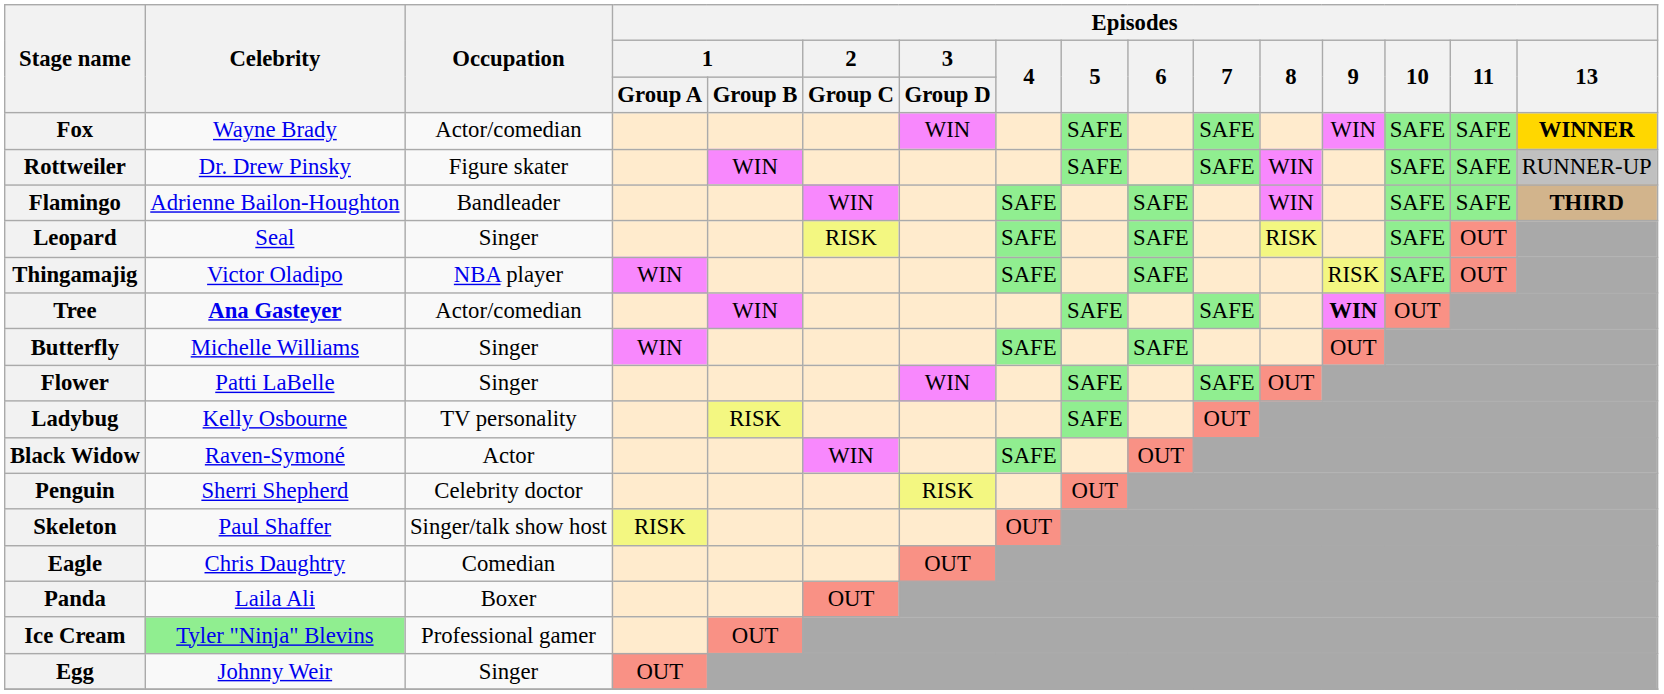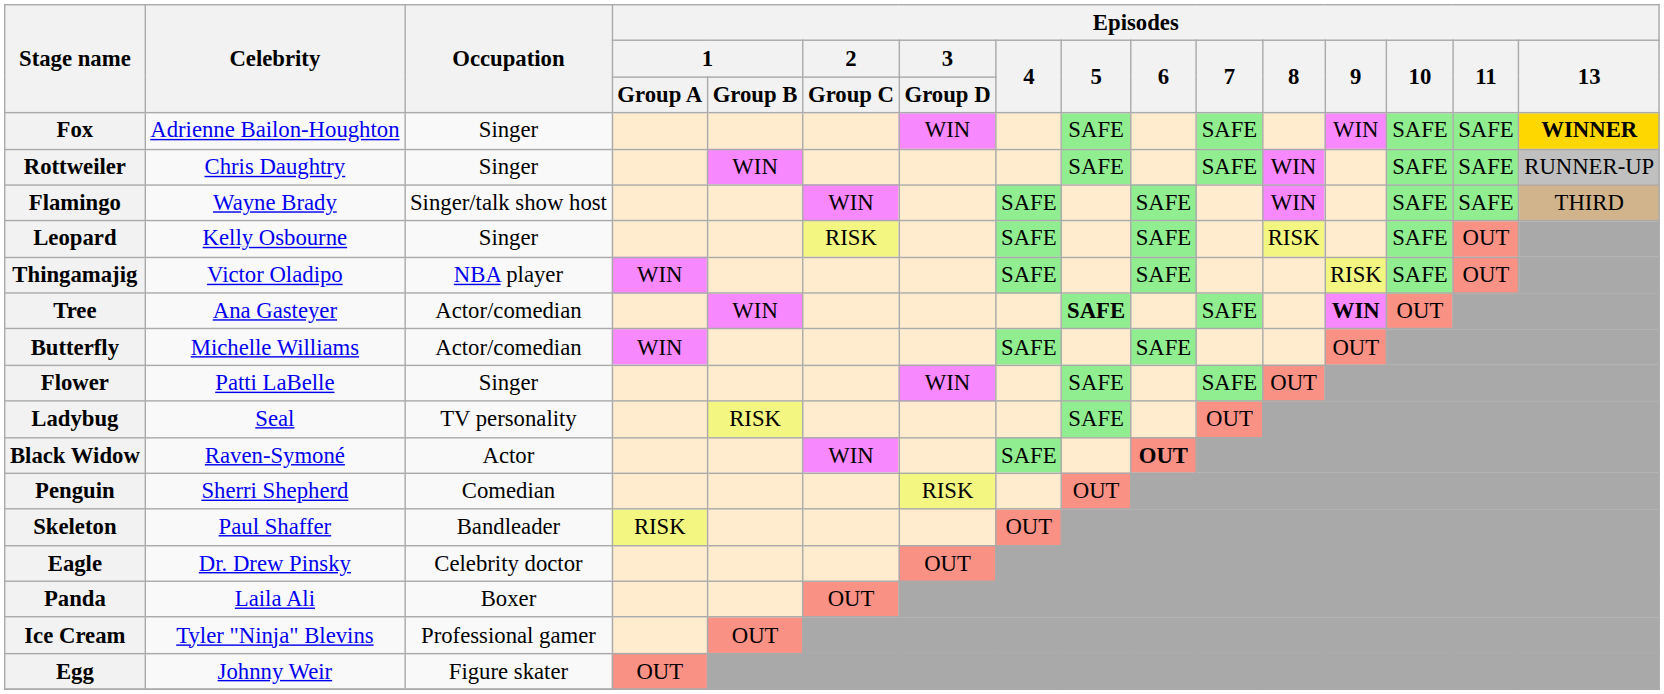 <table class="wikitable nowrap" style="text-align:center; ">
 <tr>
 <th rowspan=3>Stage name</th>
 <th rowspan=3>Celebrity</th>
 <th rowspan=3>Occupation</th>
 <th colspan="13">Episodes</th>
 </tr>
 <tr>
 <th colspan="2">1</th>
 <th>2</th>
 <th>3</th>
 <th rowspan="2">4</th>
 <th rowspan="2">5</th>
 <th rowspan="2">6</th>
 <th rowspan="2">7</th>
 <th rowspan="2">8</th>
 <th rowspan="2">9</th>
 <th rowspan="2">10</th>
 <th rowspan="2">11</th>
 <th rowspan="2">13</th>
 </tr>
 <tr>
 <th>Group A</th>
 <th>Group B</th>
 <th>Group C</th>
 <th>Group D</th>
 </tr>
 <tr>
 <th>Fox</th>
-<td><a href='#'>Wayne Brady</a></td>
-<td>Actor/comedian</td>
+<td><a href='#'>Adrienne Bailon-Houghton</a></td>
+<td>Singer</td>
 <td bgcolor="#FFEBCD"></td>
 <td bgcolor="#FFEBCD"></td>
 <td bgcolor="#FFEBCD"></td>
 <td bgcolor=#F888FD>WIN</td>
 <td bgcolor="#FFEBCD"></td>
 <td bgcolor="lightgreen">SAFE</td>
 <td bgcolor="#FFEBCD"></td>
 <td bgcolor="lightgreen">SAFE</td>
 <td bgcolor="#FFEBCD"></td>
 <td bgcolor=#F888FD>WIN</td>
 <td bgcolor="lightgreen">SAFE</td>
 <td bgcolor="lightgreen">SAFE</td>
 <td bgcolor=gold><strong>WINNER</strong></td>
 </tr>
 <tr>
 <th>Rottweiler</th>
-<td><a href='#'>Dr. Drew Pinsky</a></td>
-<td>Figure skater</td>
+<td><a href='#'>Chris Daughtry</a></td>
+<td>Singer</td>
 <td bgcolor="#FFEBCD"></td>
 <td bgcolor="#F888FD">WIN</td>
 <td bgcolor="#FFEBCD"></td>
 <td bgcolor="#FFEBCD"></td>
 <td bgcolor="#FFEBCD"></td>
 <td bgcolor="lightgreen">SAFE</td>
 <td bgcolor="#FFEBCD"></td>
 <td bgcolor="lightgreen">SAFE</td>
 <td bgcolor="#F888FD">WIN</td>
 <td bgcolor="#FFEBCD"></td>
 <td bgcolor="lightgreen">SAFE</td>
 <td bgcolor="lightgreen">SAFE</td>
 <td bgcolor=silver>RUNNER-UP</td>
 </tr>
 <tr>
 <th>Flamingo</th>
-<td><a href='#'>Adrienne Bailon-Houghton</a></td>
-<td>Bandleader</td>
+<td><a href='#'>Wayne Brady</a></td>
+<td>Singer/talk show host</td>
 <td bgcolor="#FFEBCD"></td>
 <td bgcolor="#FFEBCD"></td>
 <td bgcolor=#F888FD>WIN</td>
 <td bgcolor="#FFEBCD"></td>
 <td bgcolor="lightgreen">SAFE</td>
 <td bgcolor="#FFEBCD"></td>
 <td bgcolor="lightgreen">SAFE</td>
 <td bgcolor="#FFEBCD"></td>
 <td bgcolor=#F888FD>WIN</td>
 <td bgcolor="#FFEBCD"></td>
 <td bgcolor="lightgreen">SAFE</td>
 <td bgcolor="lightgreen">SAFE</td>
-<td bgcolor=tan><strong>THIRD</strong></td>
+<td bgcolor=tan>THIRD</td>
 </tr>
 <tr>
 <th>Leopard</th>
-<td><a href='#'>Seal</a></td>
+<td><a href='#'>Kelly Osbourne</a></td>
 <td>Singer</td>
 <td bgcolor="#FFEBCD"></td>
 <td bgcolor="#FFEBCD"></td>
 <td bgcolor=#F3F781>RISK</td>
 <td bgcolor="#FFEBCD"></td>
 <td bgcolor="lightgreen">SAFE</td>
 <td bgcolor="#FFEBCD"></td>
 <td bgcolor="lightgreen">SAFE</td>
 <td bgcolor="#FFEBCD"></td>
 <td bgcolor=#F3F781>RISK</td>
 <td bgcolor="#FFEBCD"></td>
 <td bgcolor="lightgreen">SAFE</td>
 <td bgcolor=#F99185>OUT</td>
 <td colspan="2" bgcolor="darkgrey"></td>
 </tr>
 <tr>
 <th>Thingamajig</th>
 <td><a href='#'>Victor Oladipo</a></td>
 <td><a href='#'>NBA</a> player</td>
 <td bgcolor="#F888FD">WIN</td>
 <td bgcolor="#FFEBCD"></td>
 <td bgcolor="#FFEBCD"></td>
 <td bgcolor="#FFEBCD"></td>
 <td bgcolor="lightgreen">SAFE</td>
 <td bgcolor="#FFEBCD"></td>
 <td bgcolor="lightgreen">SAFE</td>
 <td bgcolor="#FFEBCD"></td>
 <td bgcolor="#FFEBCD"></td>
 <td bgcolor=#F3F781>RISK</td>
 <td bgcolor="lightgreen">SAFE</td>
 <td bgcolor=#F99185>OUT</td>
 <td colspan="2" bgcolor="darkgrey"></td>
 </tr>
 <tr>
 <th>Tree</th>
-<td><strong><a href='#'>Ana Gasteyer</a></strong></td>
+<td><a href='#'>Ana Gasteyer</a></td>
 <td>Actor/comedian</td>
 <td bgcolor="#FFEBCD"></td>
 <td bgcolor="#F888FD">WIN</td>
 <td bgcolor="#FFEBCD"></td>
 <td bgcolor="#FFEBCD"></td>
 <td bgcolor="#FFEBCD"></td>
-<td bgcolor="lightgreen">SAFE</td>
+<td bgcolor="lightgreen"><strong>SAFE</strong></td>
 <td bgcolor="#FFEBCD"></td>
 <td bgcolor="lightgreen">SAFE</td>
 <td bgcolor="#FFEBCD"></td>
 <td bgcolor="#F888FD"><strong>WIN</strong></td>
 <td bgcolor=#F99185>OUT</td>
 <td colspan="2" bgcolor="darkgrey"></td>
 </tr>
 <tr>
 <th>Butterfly</th>
 <td><a href='#'>Michelle Williams</a></td>
-<td>Singer</td>
+<td>Actor/comedian</td>
 <td bgcolor=#F888FD>WIN</td>
 <td bgcolor="#FFEBCD"></td>
 <td bgcolor="#FFEBCD"></td>
 <td bgcolor="#FFEBCD"></td>
 <td bgcolor="lightgreen">SAFE</td>
 <td bgcolor="#FFEBCD"></td>
 <td bgcolor="lightgreen">SAFE</td>
 <td bgcolor="#FFEBCD"></td>
 <td bgcolor="#FFEBCD"></td>
 <td bgcolor=#F99185>OUT</td>
 <td colspan="3" bgcolor="darkgrey"></td>
 </tr>
 <tr>
 <th>Flower</th>
 <td><a href='#'>Patti LaBelle</a></td>
 <td>Singer</td>
 <td bgcolor="#FFEBCD"></td>
 <td bgcolor="#FFEBCD"></td>
 <td bgcolor="#FFEBCD"></td>
 <td bgcolor=#F888FD>WIN</td>
 <td bgcolor="#FFEBCD"></td>
 <td bgcolor="lightgreen">SAFE</td>
 <td bgcolor="#FFEBCD"></td>
 <td bgcolor="lightgreen">SAFE</td>
 <td bgcolor=#F99185>OUT</td>
 <td colspan="4" bgcolor="darkgrey"></td>
 </tr>
 <tr>
 <th>Ladybug</th>
-<td><a href='#'>Kelly Osbourne</a></td>
+<td><a href='#'>Seal</a></td>
 <td>TV personality</td>
 <td bgcolor="#FFEBCD"></td>
 <td bgcolor=#F3F781>RISK</td>
 <td bgcolor="#FFEBCD"></td>
 <td bgcolor="#FFEBCD"></td>
 <td bgcolor="#FFEBCD"></td>
 <td bgcolor="lightgreen">SAFE</td>
 <td bgcolor="#FFEBCD"></td>
 <td bgcolor=#F99185>OUT</td>
 <td colspan="5" bgcolor="darkgrey"></td>
 </tr>
 <tr>
 <th>Black Widow</th>
 <td><a href='#'>Raven-Symoné</a></td>
 <td>Actor</td>
 <td bgcolor="#FFEBCD"></td>
 <td bgcolor="#FFEBCD"></td>
 <td bgcolor=#F888FD>WIN</td>
 <td bgcolor="#FFEBCD"></td>
 <td bgcolor="lightgreen">SAFE</td>
 <td bgcolor="#FFEBCD"></td>
-<td bgcolor=#F99185>OUT</td>
+<td bgcolor=#F99185><strong>OUT</strong></td>
 <td colspan="6" bgcolor="darkgrey"></td>
 </tr>
 <tr>
 <th>Penguin</th>
 <td><a href='#'>Sherri Shepherd</a></td>
-<td>Celebrity doctor</td>
+<td>Comedian</td>
 <td bgcolor="#FFEBCD"></td>
 <td bgcolor="#FFEBCD"></td>
 <td bgcolor="#FFEBCD"></td>
 <td bgcolor=#F3F781>RISK</td>
 <td bgcolor="#FFEBCD"></td>
 <td bgcolor=#F99185>OUT</td>
 <td colspan="7" bgcolor="darkgrey"></td>
 </tr>
 <tr>
 <th>Skeleton</th>
 <td><a href='#'>Paul Shaffer</a></td>
-<td>Singer/talk show host</td>
+<td>Bandleader</td>
 <td bgcolor="#F3F781">RISK</td>
 <td bgcolor="#FFEBCD"></td>
 <td bgcolor="#FFEBCD"></td>
 <td bgcolor="#FFEBCD"></td>
 <td bgcolor=#F99185>OUT</td>
 <td colspan="8" bgcolor="darkgrey"></td>
 </tr>
 <tr>
 <th>Eagle</th>
-<td><a href='#'>Chris Daughtry</a></td>
-<td>Comedian</td>
+<td><a href='#'>Dr. Drew Pinsky</a></td>
+<td>Celebrity doctor</td>
 <td bgcolor="#FFEBCD"></td>
 <td bgcolor="#FFEBCD"></td>
 <td bgcolor="#FFEBCD"></td>
 <td bgcolor=#F99185>OUT</td>
 <td colspan="9" bgcolor="darkgrey"></td>
 </tr>
 <tr>
 <th>Panda</th>
 <td><a href='#'>Laila Ali</a></td>
 <td>Boxer</td>
 <td bgcolor="#FFEBCD"></td>
 <td bgcolor="#FFEBCD"></td>
 <td bgcolor=#F99185>OUT</td>
 <td colspan="10" bgcolor="darkgrey"></td>
 </tr>
 <tr>
 <th>Ice Cream</th>
-<td style="background: lightgreen;"><a href='#'>Tyler "Ninja" Blevins</a></td>
+<td><a href='#'>Tyler "Ninja" Blevins</a></td>
 <td>Professional gamer</td>
 <td bgcolor="#FFEBCD"></td>
 <td bgcolor=#F99185>OUT</td>
 <td colspan="11" bgcolor="darkgrey"></td>
 </tr>
 <tr>
 <th>Egg</th>
 <td><a href='#'>Johnny Weir</a></td>
-<td>Singer</td>
+<td>Figure skater</td>
 <td bgcolor=#F99185>OUT</td>
 <td colspan="12" bgcolor="darkgrey"></td>
 </tr>
 <tr>
 </tr>
 </table>
